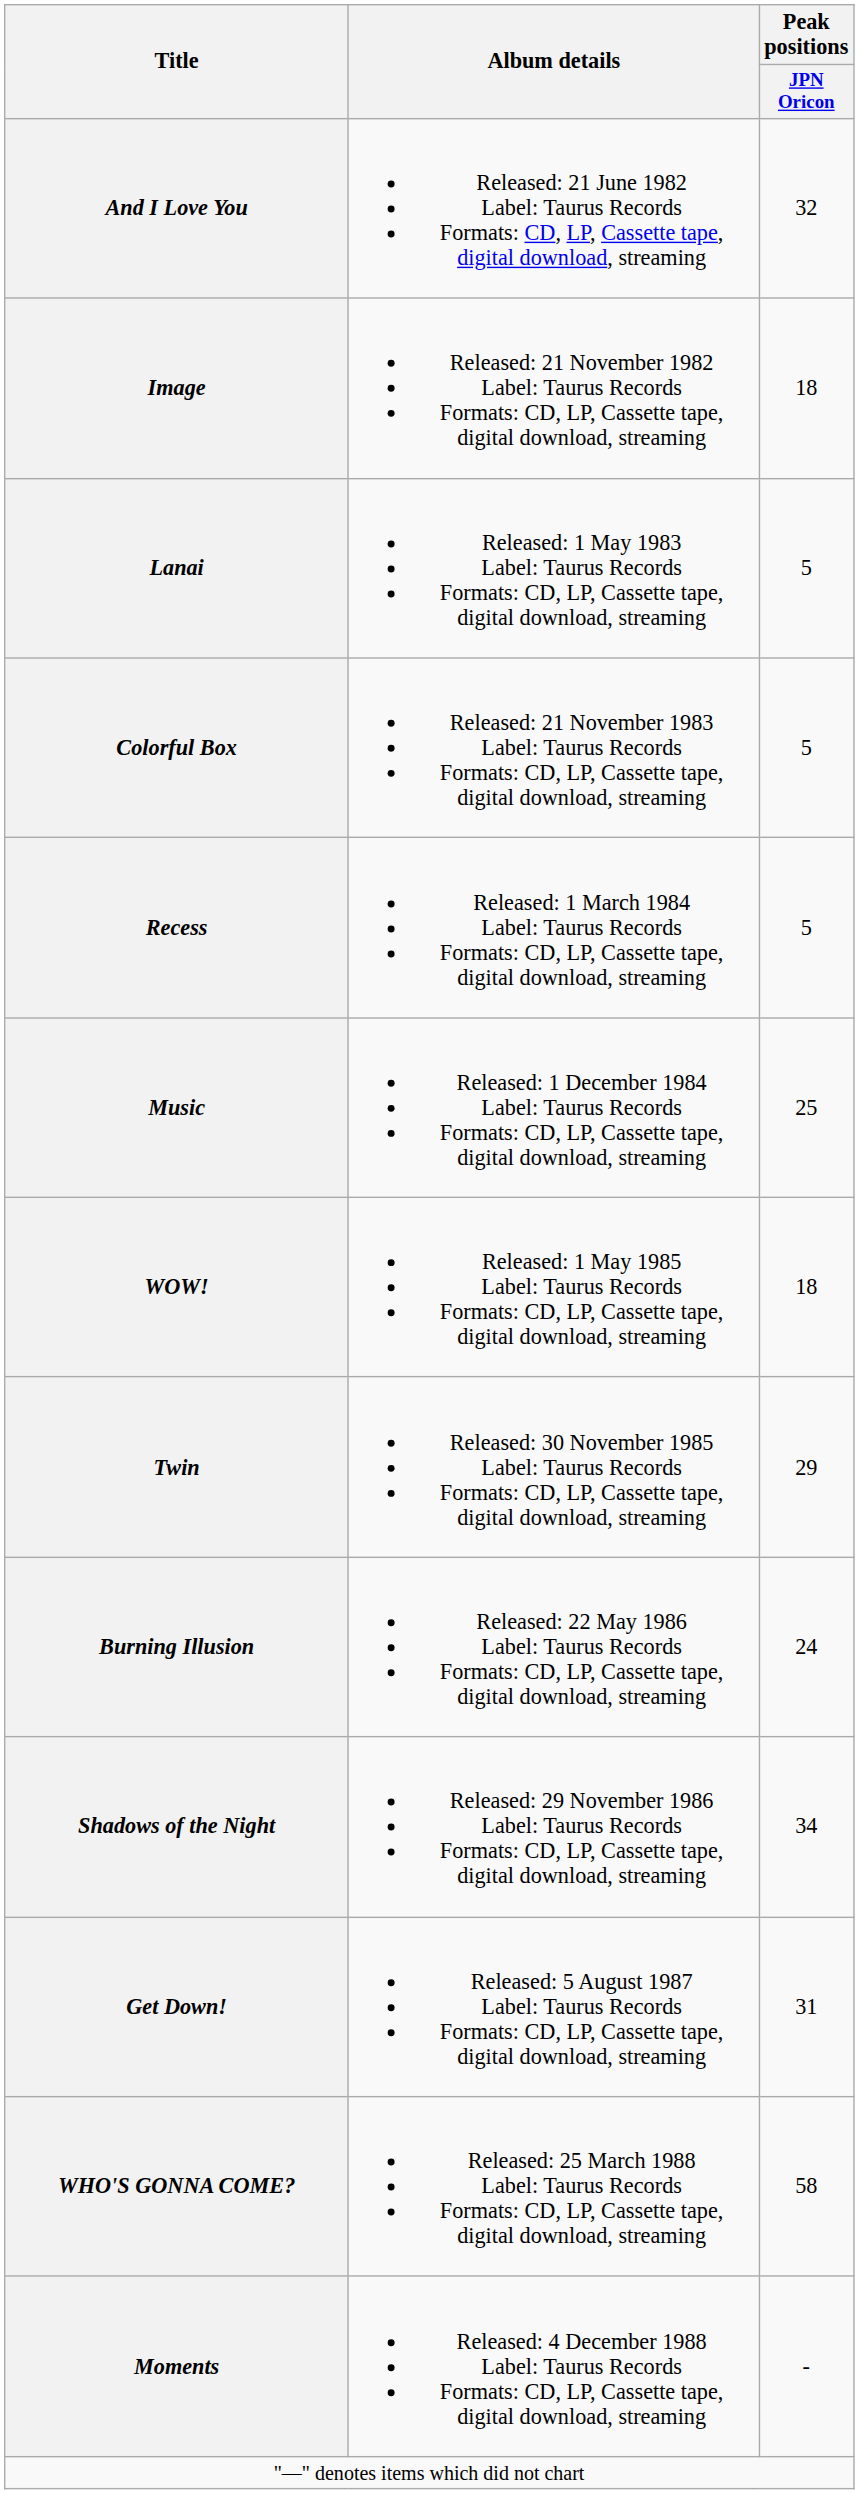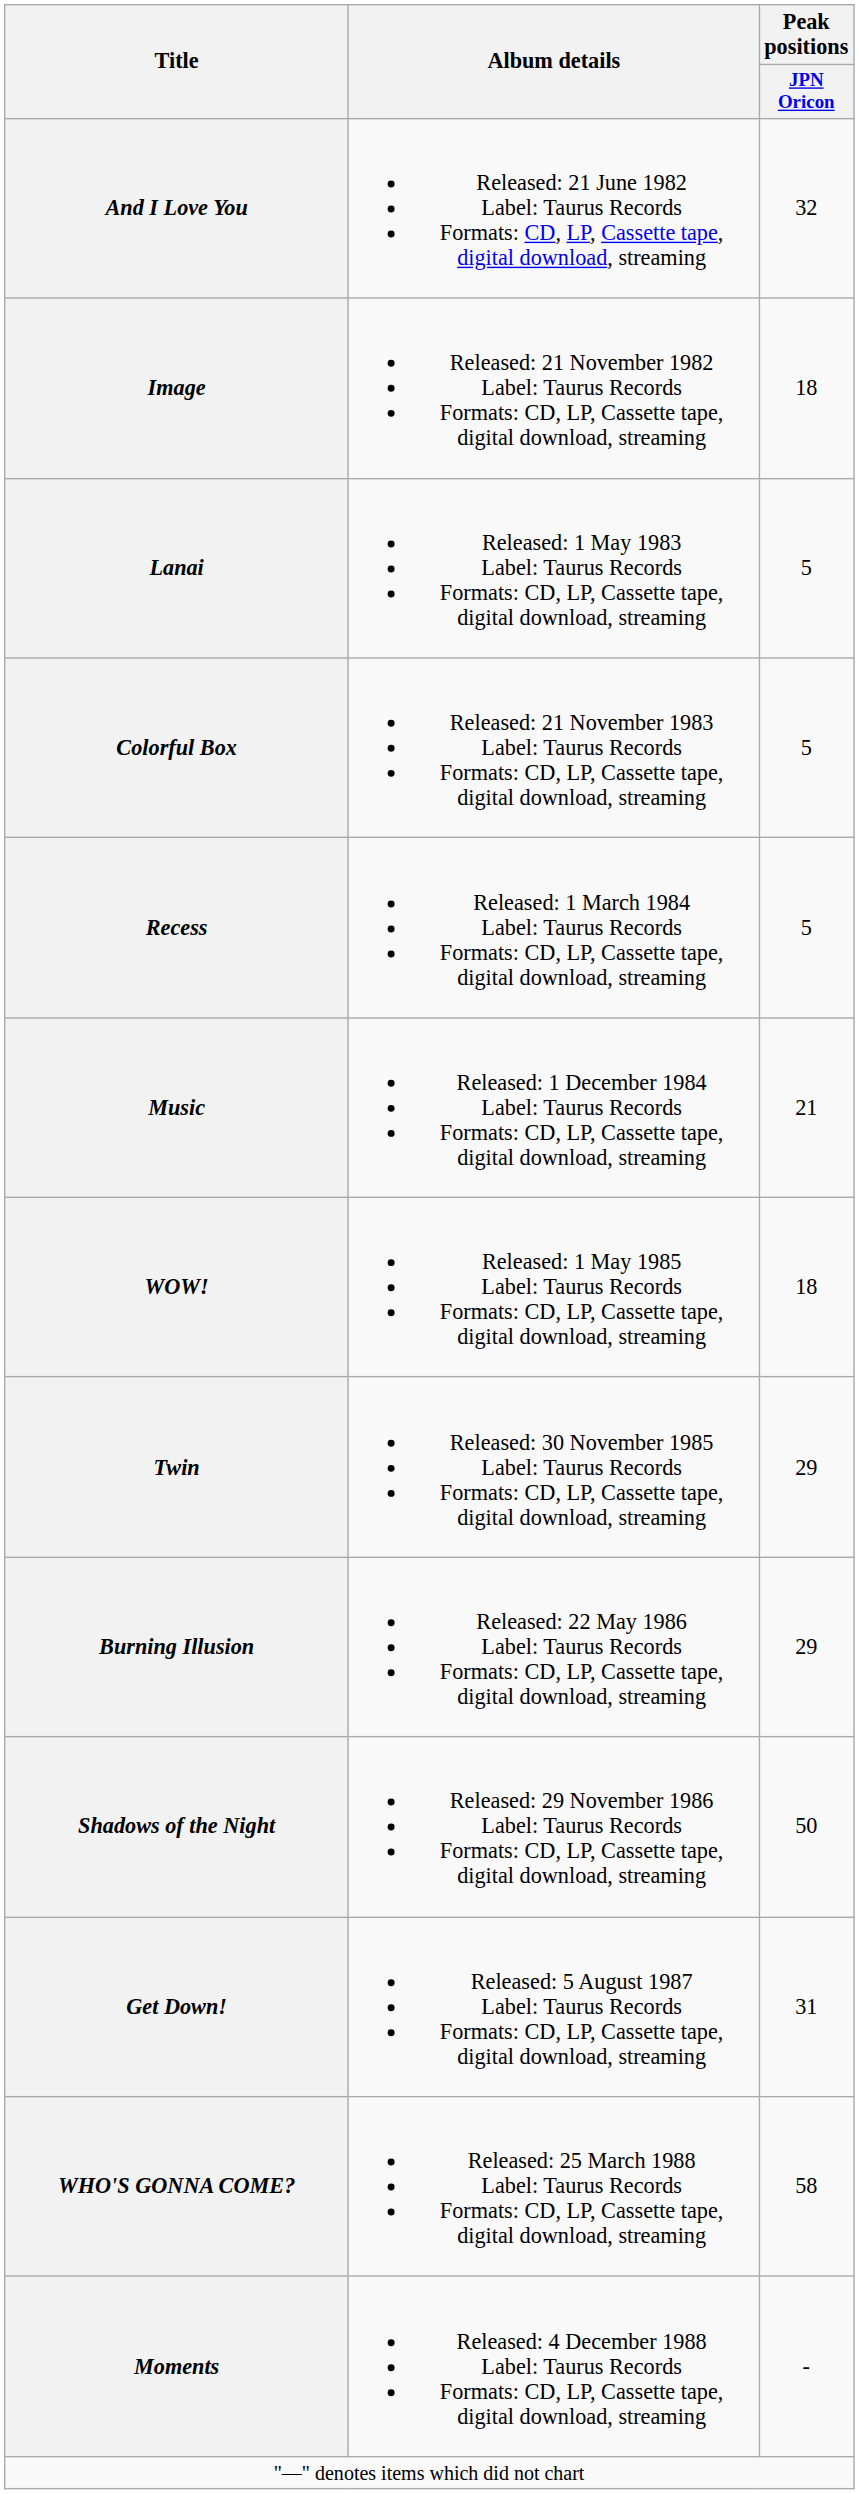 <table class="wikitable plainrowheaders" style="text-align:center;">
 <tr>
 <th style="width:15em;" rowspan="2">Title</th>
 <th style="width:18em;" rowspan="2">Album details</th>
 <th colspan="1">Peak positions</th>
 </tr>
 <tr>
 <th style="width:3em;font-size:85%"><a href='#'>JPN<br>Oricon</a><br></th>
 </tr>
 <tr>
 <th scope="row"><em>And I Love You</em></th>
 <td><br><ul><li>Released: 21 June 1982</li><li>Label: Taurus Records</li><li>Formats: <a href='#'>CD</a>, <a href='#'>LP</a>, <a href='#'>Cassette tape</a>, <a href='#'>digital download</a>, streaming</li></ul></td>
 <td>32</td>
 </tr>
 <tr>
 <th scope="row"><em>Image</em></th>
 <td><br><ul><li>Released: 21 November 1982</li><li>Label: Taurus Records</li><li>Formats: CD, LP, Cassette tape, digital download, streaming</li></ul></td>
 <td>18</td>
 </tr>
 <tr>
 <th scope="row"><em>Lanai</em></th>
 <td><br><ul><li>Released: 1 May 1983</li><li>Label: Taurus Records</li><li>Formats: CD, LP, Cassette tape, digital download, streaming</li></ul></td>
 <td>5</td>
 </tr>
 <tr>
 <th scope="row"><em>Colorful Box</em></th>
 <td><br><ul><li>Released: 21 November 1983</li><li>Label: Taurus Records</li><li>Formats: CD, LP, Cassette tape, digital download, streaming</li></ul></td>
 <td>5</td>
 </tr>
 <tr>
 <th scope="row"><em>Recess</em></th>
 <td><br><ul><li>Released: 1 March 1984</li><li>Label: Taurus Records</li><li>Formats: CD, LP, Cassette tape, digital download, streaming</li></ul></td>
 <td>5</td>
 </tr>
 <tr>
 <th scope="row"><em>Music</em></th>
 <td><br><ul><li>Released: 1 December 1984</li><li>Label: Taurus Records</li><li>Formats: CD, LP, Cassette tape, digital download, streaming</li></ul></td>
-<td>25</td>
+<td>21</td>
 </tr>
 <tr>
 <th scope="row"><em>WOW!</em></th>
 <td><br><ul><li>Released: 1 May 1985</li><li>Label: Taurus Records</li><li>Formats: CD, LP, Cassette tape, digital download, streaming</li></ul></td>
 <td>18</td>
 </tr>
 <tr>
 <th scope="row"><em>Twin</em></th>
 <td><br><ul><li>Released: 30 November 1985</li><li>Label: Taurus Records</li><li>Formats: CD, LP, Cassette tape, digital download, streaming</li></ul></td>
 <td>29</td>
 </tr>
 <tr>
 <th scope="row"><em>Burning Illusion</em></th>
 <td><br><ul><li>Released: 22 May 1986</li><li>Label: Taurus Records</li><li>Formats: CD, LP, Cassette tape, digital download, streaming</li></ul></td>
-<td>24</td>
+<td>29</td>
 </tr>
 <tr>
 <th scope="row"><em>Shadows of the Night</em></th>
 <td><br><ul><li>Released: 29 November 1986</li><li>Label: Taurus Records</li><li>Formats: CD, LP, Cassette tape, digital download, streaming</li></ul></td>
-<td>34</td>
+<td>50</td>
 </tr>
 <tr>
 <th scope="row"><em>Get Down!</em></th>
 <td><br><ul><li>Released: 5 August 1987</li><li>Label: Taurus Records</li><li>Formats: CD, LP, Cassette tape, digital download, streaming</li></ul></td>
 <td>31</td>
 </tr>
 <tr>
 <th scope="row"><em>WHO'S GONNA COME?</em></th>
 <td><br><ul><li>Released: 25 March 1988</li><li>Label: Taurus Records</li><li>Formats: CD, LP, Cassette tape, digital download, streaming</li></ul></td>
 <td>58</td>
 </tr>
 <tr>
 <th scope="row"><em>Moments</em></th>
 <td><br><ul><li>Released: 4 December 1988</li><li>Label: Taurus Records</li><li>Formats: CD, LP, Cassette tape, digital download, streaming</li></ul></td>
 <td>-</td>
 </tr>
 <tr>
 <td colspan="11" align="center" style="font-size:90%;">"—" denotes items which did not chart</td>
 </tr>
 </table>
